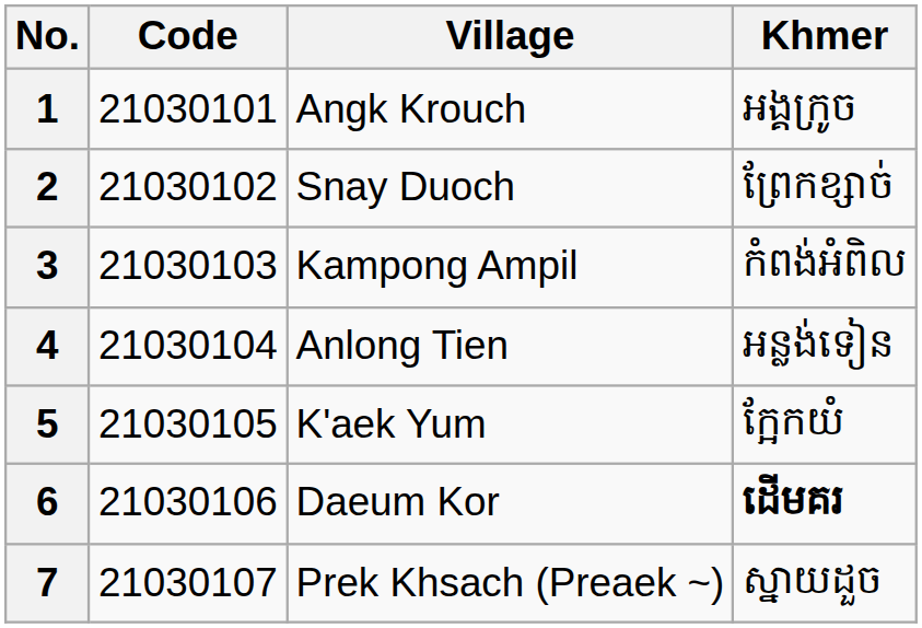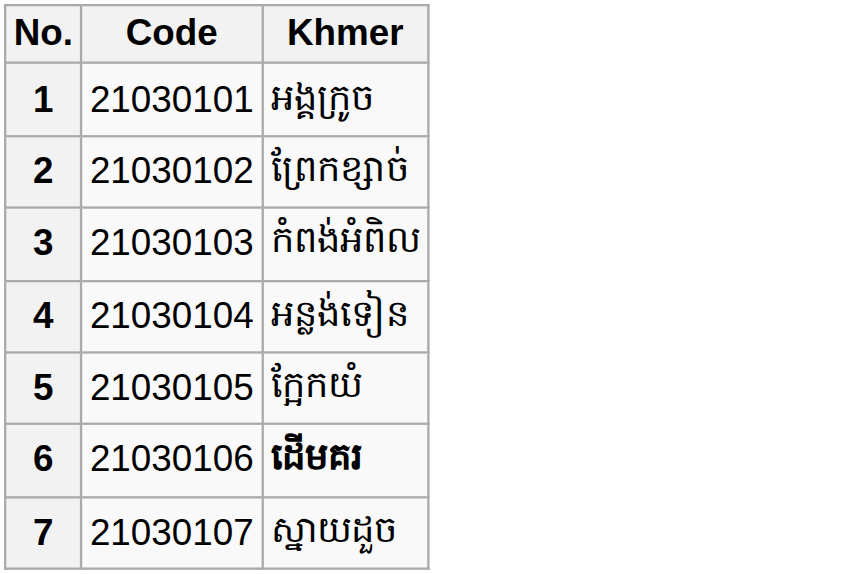 <table class="wikitable sortable mw-collapsible">
 <tr>
 <th>No.</th>
 <th>Code</th>
-<th>Village</th>
 <th>Khmer</th>
 </tr>
 <tr>
 <th>1</th>
 <td>21030101</td>
-<td>Angk Krouch</td>
 <td>អង្គក្រូច</td>
 </tr>
 <tr>
 <th>2</th>
 <td>21030102</td>
-<td>Snay Duoch</td>
 <td>ព្រែកខ្សាច់</td>
 </tr>
 <tr>
 <th>3</th>
 <td>21030103</td>
-<td>Kampong Ampil</td>
 <td>កំពង់អំពិល</td>
 </tr>
 <tr>
 <th>4</th>
 <td>21030104</td>
-<td>Anlong Tien</td>
 <td>អន្លង់ទៀន</td>
 </tr>
 <tr>
 <th>5</th>
 <td>21030105</td>
-<td>K'aek Yum</td>
 <td>ក្អែកយំ</td>
 </tr>
 <tr>
 <th>6</th>
 <td>21030106</td>
-<td>Daeum Kor</td>
 <td><strong>ដើមគរ</strong></td>
 </tr>
 <tr>
 <th>7</th>
 <td>21030107</td>
-<td>Prek Khsach (Preaek ~)</td>
 <td>ស្នាយដួច</td>
 </tr>
 </table>
